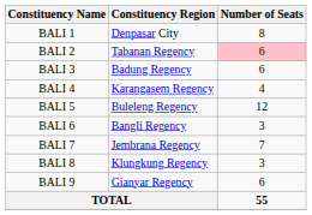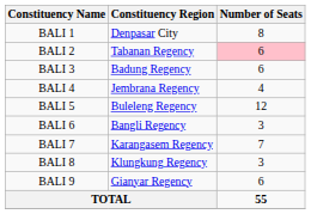 <table class="wikitable">
 <tr>
 <th>Constituency Name</th>
 <th>Constituency Region</th>
 <th>Number of Seats</th>
 </tr>
 <tr>
 <td align=center>BALI 1</td>
 <td><a href='#'>Denpasar</a> City</td>
 <td align=center>8</td>
 </tr>
 <tr>
 <td align=center>BALI 2</td>
 <td><a href='#'>Tabanan Regency</a></td>
 <td align=center style="background: pink;">6</td>
 </tr>
 <tr>
 <td align=center>BALI 3</td>
 <td><a href='#'>Badung Regency</a></td>
 <td align=center>6</td>
 </tr>
 <tr>
 <td align=center>BALI 4</td>
-<td><a href='#'>Karangasem Regency</a></td>
+<td><a href='#'>Jembrana Regency</a></td>
 <td align=center>4</td>
 </tr>
 <tr>
 <td align=center>BALI 5</td>
 <td><a href='#'>Buleleng Regency</a></td>
 <td align=center>12</td>
 </tr>
 <tr>
 <td align=center>BALI 6</td>
 <td><a href='#'>Bangli Regency</a></td>
 <td align=center>3</td>
 </tr>
 <tr>
 <td align=center>BALI 7</td>
-<td><a href='#'>Jembrana Regency</a></td>
+<td><a href='#'>Karangasem Regency</a></td>
 <td align=center>7</td>
 </tr>
 <tr>
 <td align=center>BALI 8</td>
 <td><a href='#'>Klungkung Regency</a></td>
 <td align=center>3</td>
 </tr>
 <tr>
 <td align=center>BALI 9</td>
 <td><a href='#'>Gianyar Regency</a></td>
 <td align=center>6</td>
 </tr>
 <tr>
 <th colspan=2>TOTAL</th>
 <td align=center><strong>55</strong></td>
 </tr>
 <tr>
 </tr>
 </table>
